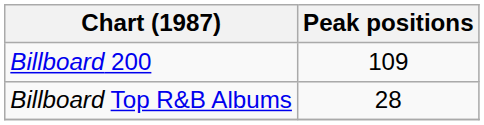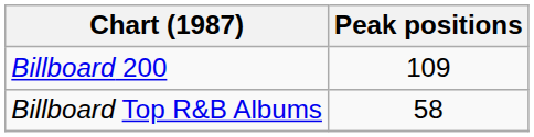 <table class="wikitable">
 <tr>
 <th>Chart (1987)</th>
 <th>Peak positions</th>
 </tr>
 <tr>
 <td><a href='#'><em>Billboard</em> 200</a></td>
 <td align=center>109</td>
 </tr>
 <tr>
 <td><em>Billboard</em> <a href='#'>Top R&B Albums</a></td>
-<td align=center>28</td>
+<td align=center>58</td>
 </tr>
 <tr>
 </tr>
 </table>
